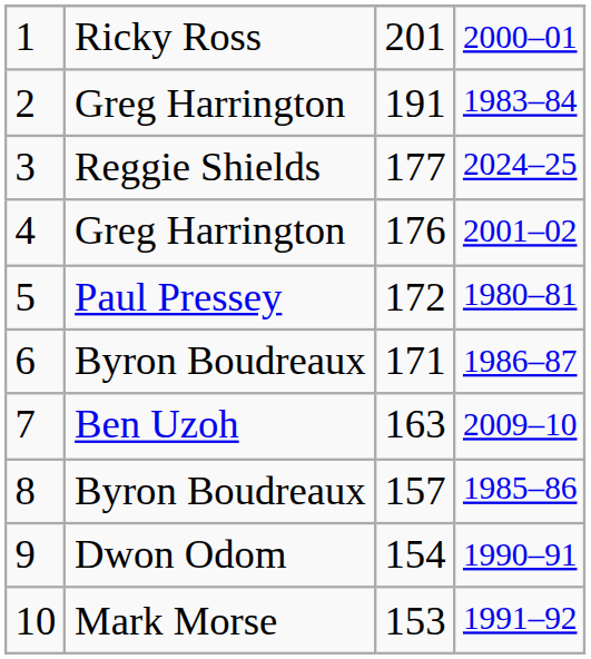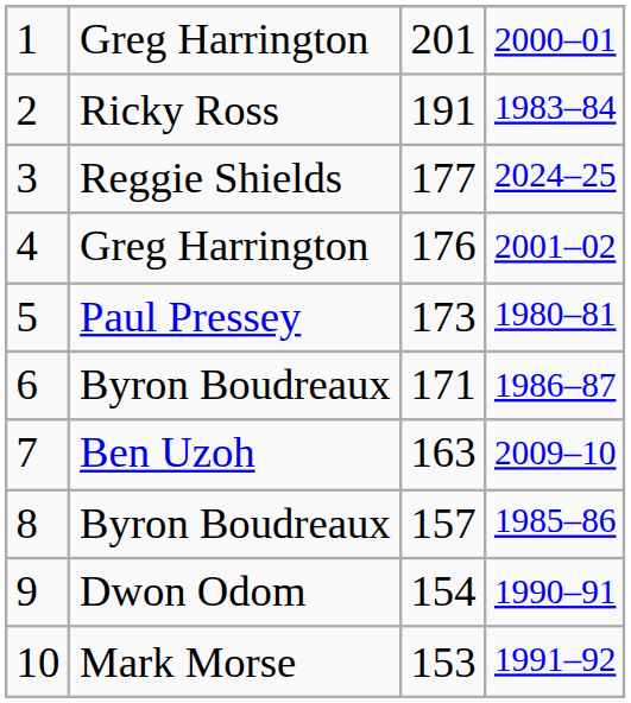 <table class="wikitable">
 <tr>
 </tr>
 <tr>
 <td>1</td>
-<td>Ricky Ross</td>
+<td>Greg Harrington</td>
 <td>201</td>
 <td style="font-size:80%;"><a href='#'>2000–01</a></td>
 </tr>
 <tr>
 <td>2</td>
-<td>Greg Harrington</td>
+<td>Ricky Ross</td>
 <td>191</td>
 <td style="font-size:80%;"><a href='#'>1983–84</a></td>
 </tr>
 <tr>
 <td>3</td>
 <td>Reggie Shields</td>
 <td>177</td>
 <td style="font-size:80%;"><a href='#'>2024–25</a></td>
 </tr>
 <tr>
 <td>4</td>
 <td>Greg Harrington</td>
 <td>176</td>
 <td style="font-size:80%;"><a href='#'>2001–02</a></td>
 </tr>
 <tr>
 <td>5</td>
 <td><a href='#'>Paul Pressey</a></td>
-<td>172</td>
+<td>173</td>
 <td style="font-size:80%;"><a href='#'>1980–81</a></td>
 </tr>
 <tr>
 <td>6</td>
 <td>Byron Boudreaux</td>
 <td>171</td>
 <td style="font-size:80%;"><a href='#'>1986–87</a></td>
 </tr>
 <tr>
 <td>7</td>
 <td><a href='#'>Ben Uzoh</a></td>
 <td>163</td>
 <td style="font-size:80%;"><a href='#'>2009–10</a></td>
 </tr>
 <tr>
 <td>8</td>
 <td>Byron Boudreaux</td>
 <td>157</td>
 <td style="font-size:80%;"><a href='#'>1985–86</a></td>
 </tr>
 <tr>
 <td>9</td>
 <td>Dwon Odom</td>
 <td>154</td>
 <td style="font-size:80%;"><a href='#'>1990–91</a></td>
 </tr>
 <tr>
 <td>10</td>
 <td>Mark Morse</td>
 <td>153</td>
 <td style="font-size:80%;"><a href='#'>1991–92</a></td>
 </tr>
 </table>
